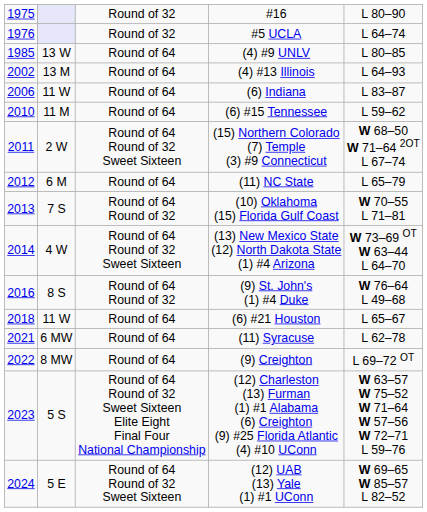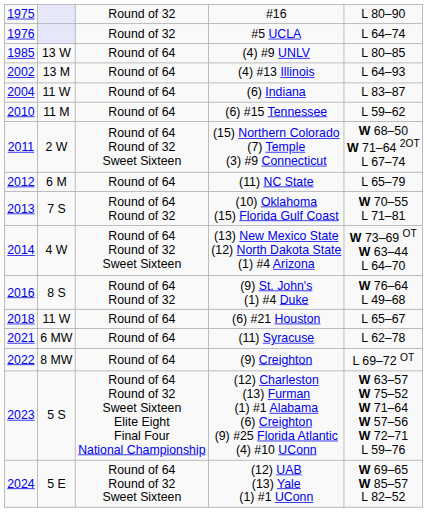 <table class=wikitable style="text-align:center">
 <tr>
 <td><a href='#'>1975</a></td>
 <td style="background:#E6E8FA;"></td>
 <td>Round of 32</td>
 <td>#16 </td>
 <td>L 80–90</td>
 </tr>
 <tr>
 <td><a href='#'>1976</a></td>
 <td style="background:#E6E8FA;"></td>
 <td>Round of 32</td>
 <td>#5 <a href='#'>UCLA</a></td>
 <td>L 64–74</td>
 </tr>
 <tr>
 <td><a href='#'>1985</a></td>
 <td>13 W</td>
 <td>Round of 64</td>
 <td>(4) #9 <a href='#'>UNLV</a></td>
 <td>L 80–85</td>
 </tr>
 <tr>
 <td><a href='#'>2002</a></td>
 <td>13 M</td>
 <td>Round of 64</td>
 <td>(4) #13 <a href='#'>Illinois</a></td>
 <td>L 64–93</td>
 </tr>
 <tr>
-<td><a href='#'>2006</a></td>
+<td><a href='#'>2004</a></td>
 <td>11 W</td>
 <td>Round of 64</td>
 <td>(6) <a href='#'>Indiana</a></td>
 <td>L 83–87</td>
 </tr>
 <tr>
 <td><a href='#'>2010</a></td>
 <td>11 M</td>
 <td>Round of 64</td>
 <td>(6) #15 <a href='#'>Tennessee</a></td>
 <td>L 59–62</td>
 </tr>
 <tr>
 <td><a href='#'>2011</a></td>
 <td>2 W</td>
 <td>Round of 64<br>Round of 32<br>Sweet Sixteen</td>
 <td>(15) <a href='#'>Northern Colorado</a><br>(7) <a href='#'>Temple</a><br>(3) #9 <a href='#'>Connecticut</a></td>
 <td><strong>W</strong> 68–50<br><strong>W</strong> 71–64 <sup>2OT</sup><br>L 67–74</td>
 </tr>
 <tr>
 <td><a href='#'>2012</a></td>
 <td>6 M</td>
 <td>Round of 64</td>
 <td>(11) <a href='#'>NC State</a></td>
 <td>L 65–79</td>
 </tr>
 <tr>
 <td><a href='#'>2013</a></td>
 <td>7 S</td>
 <td>Round of 64<br>Round of 32</td>
 <td>(10) <a href='#'>Oklahoma</a><br>(15) <a href='#'>Florida Gulf Coast</a></td>
 <td><strong>W</strong> 70–55<br>L 71–81</td>
 </tr>
 <tr>
 <td><a href='#'>2014</a></td>
 <td>4 W</td>
 <td>Round of 64<br>Round of 32<br>Sweet Sixteen</td>
 <td>(13) <a href='#'>New Mexico State</a><br>(12) <a href='#'>North Dakota State</a><br>(1) #4 <a href='#'>Arizona</a></td>
 <td><strong>W</strong> 73–69 <sup>OT</sup><br><strong>W</strong> 63–44<br>L 64–70</td>
 </tr>
 <tr>
 <td><a href='#'>2016</a></td>
 <td>8 S</td>
 <td>Round of 64<br>Round of 32</td>
 <td>(9) <a href='#'>St. John's</a><br>(1) #4 <a href='#'>Duke</a></td>
 <td><strong>W</strong> 76–64<br>L 49–68</td>
 </tr>
 <tr>
 <td><a href='#'>2018</a></td>
 <td>11 W</td>
 <td>Round of 64</td>
 <td>(6) #21 <a href='#'>Houston</a></td>
 <td>L 65–67</td>
 </tr>
 <tr>
 <td><a href='#'>2021</a></td>
 <td>6 MW</td>
 <td>Round of 64</td>
 <td>(11) <a href='#'>Syracuse</a></td>
 <td>L 62–78</td>
 </tr>
 <tr>
 <td><a href='#'>2022</a></td>
 <td>8 MW</td>
 <td>Round of 64</td>
 <td>(9) <a href='#'>Creighton</a></td>
 <td>L 69–72 <sup>OT</sup></td>
 </tr>
 <tr>
 <td><a href='#'>2023</a></td>
 <td>5 S</td>
 <td>Round of 64<br>Round of 32<br>Sweet Sixteen<br>Elite Eight<br>Final Four<br><a href='#'>National Championship</a></td>
 <td>(12) <a href='#'>Charleston</a><br>(13) <a href='#'>Furman</a><br>(1) #1 <a href='#'>Alabama</a><br>(6) <a href='#'>Creighton</a><br>(9) #25 <a href='#'>Florida Atlantic</a><br>(4) #10 <a href='#'>UConn</a></td>
 <td><strong>W</strong> 63–57<br><strong>W</strong> 75–52<br><strong>W</strong> 71–64<br><strong>W</strong> 57–56<br><strong>W</strong> 72–71<br> L 59–76</td>
 </tr>
 <tr>
 <td><a href='#'>2024</a></td>
 <td>5 E</td>
 <td>Round of 64<br>Round of 32<br>Sweet Sixteen</td>
 <td>(12) <a href='#'>UAB</a><br>(13) <a href='#'>Yale</a><br>(1) #1 <a href='#'>UConn</a></td>
 <td><strong>W</strong> 69–65<br><strong>W</strong> 85–57<br> L 82–52</td>
 </tr>
 </table>
